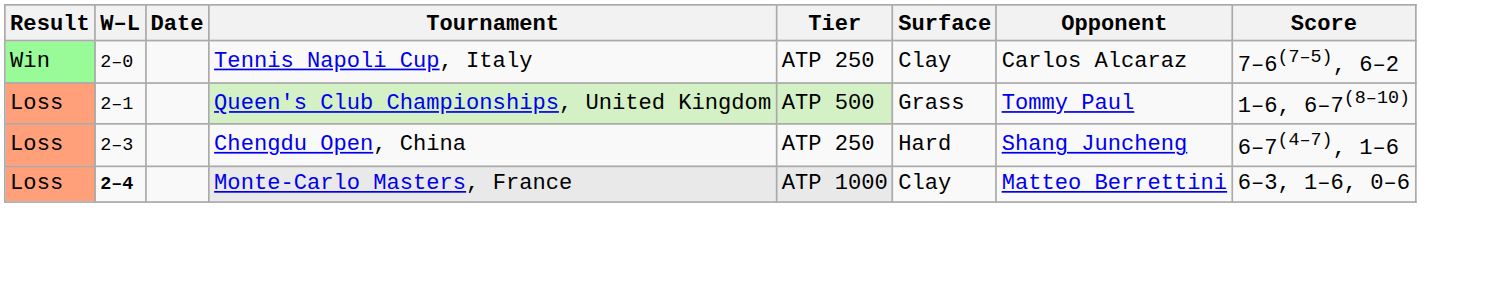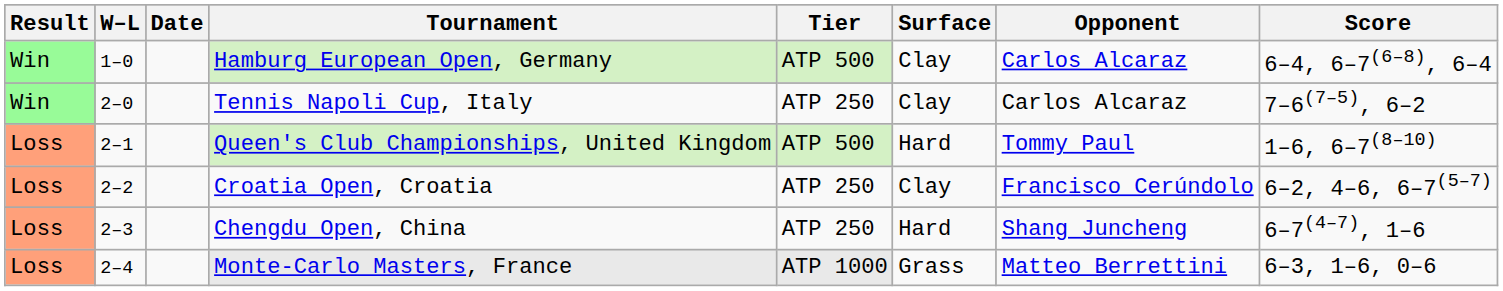 <table class="sortable wikitable">
 <tr>
 <th>Result</th>
 <th class="unsortable">W–L</th>
 <th>Date</th>
 <th>Tournament</th>
 <th>Tier</th>
 <th>Surface</th>
 <th>Opponent</th>
 <th class="unsortable">Score</th>
+</tr>
+<tr>
+<td style=background:#98fb98>Win</td>
+<td><small>1–0</small></td>
+<td><a href='#'></a></td>
+<td style=background:#d4f1c5><a href='#'>Hamburg European Open</a>, Germany</td>
+<td style=background:#d4f1c5>ATP 500</td>
+<td>Clay</td>
+<td> <a href='#'>Carlos Alcaraz</a></td>
+<td>6–4, 6–7<sup>(6–8)</sup>, 6–4</td>
 </tr>
 <tr>
 <td style=background:#98fb98>Win</td>
 <td><small>2–0</small></td>
 <td><a href='#'></a></td>
 <td><a href='#'>Tennis Napoli Cup</a>, Italy</td>
 <td>ATP 250</td>
 <td>Clay</td>
 <td> Carlos Alcaraz</td>
 <td>7–6<sup>(7–5)</sup>, 6–2</td>
 </tr>
 <tr>
 <td style=background:#ffa07a>Loss</td>
 <td><small>2–1</small></td>
 <td><a href='#'></a></td>
 <td style=background:#d4f1c5><a href='#'>Queen's Club Championships</a>, United Kingdom</td>
 <td style=background:#d4f1c5>ATP 500</td>
-<td>Grass</td>
+<td>Hard</td>
 <td> <a href='#'>Tommy Paul</a></td>
 <td>1–6, 6–7<sup>(8–10)</sup></td>
+</tr>
+<tr>
+<td style=background:#ffa07a>Loss</td>
+<td><small>2–2</small></td>
+<td><a href='#'></a></td>
+<td><a href='#'>Croatia Open</a>, Croatia</td>
+<td>ATP 250</td>
+<td>Clay</td>
+<td> <a href='#'>Francisco Cerúndolo</a></td>
+<td>6–2, 4–6, 6–7<sup>(5–7)</sup></td>
 </tr>
 <tr>
 <td style=background:#ffa07a>Loss</td>
 <td><small>2–3</small></td>
 <td><a href='#'></a></td>
 <td><a href='#'>Chengdu Open</a>, China</td>
 <td>ATP 250</td>
 <td>Hard</td>
 <td> <a href='#'>Shang Juncheng</a></td>
 <td>6–7<sup>(4–7)</sup>, 1–6</td>
 </tr>
 <tr>
 <td style=background:#ffa07a>Loss</td>
-<td><strong><small>2–4</small></strong></td>
+<td><small>2–4</small></td>
 <td><a href='#'></a></td>
 <td style=background:#e9e9e9><a href='#'>Monte-Carlo Masters</a>, France</td>
 <td style=background:#e9e9e9>ATP 1000</td>
-<td>Clay</td>
+<td>Grass</td>
 <td> <a href='#'>Matteo Berrettini</a></td>
 <td>6–3, 1–6, 0–6</td>
 </tr>
 </table>
